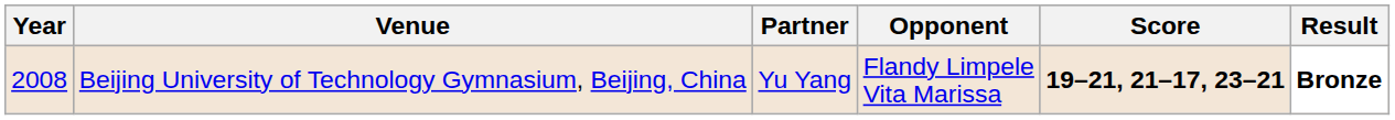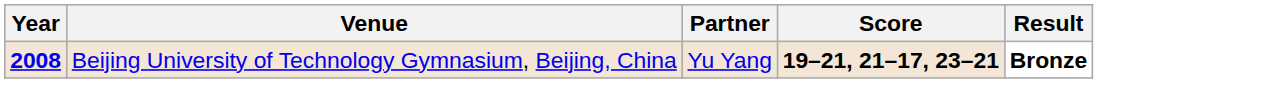 <table class="sortable wikitable" style="font-size: 90%;">
 <tr>
 <th>Year</th>
 <th>Venue</th>
 <th>Partner</th>
-<th>Opponent</th>
 <th>Score</th>
 <th>Result</th>
 </tr>
 <tr style="background:#F3E6D7">
-<td align="center"><a href='#'>2008</a></td>
+<td align="center"><strong><a href='#'>2008</a></strong></td>
 <td align="left"><a href='#'>Beijing University of Technology Gymnasium</a>, <a href='#'>Beijing, China</a></td>
 <td align="left"> <a href='#'>Yu Yang</a></td>
-<td align="left"> <a href='#'>Flandy Limpele</a> <br>  <a href='#'>Vita Marissa</a></td>
 <td align="left"><strong>19–21, 21–17, 23–21</strong></td>
 <td style="text-align:left; background:white"> <strong>Bronze</strong></td>
 </tr>
 </table>
